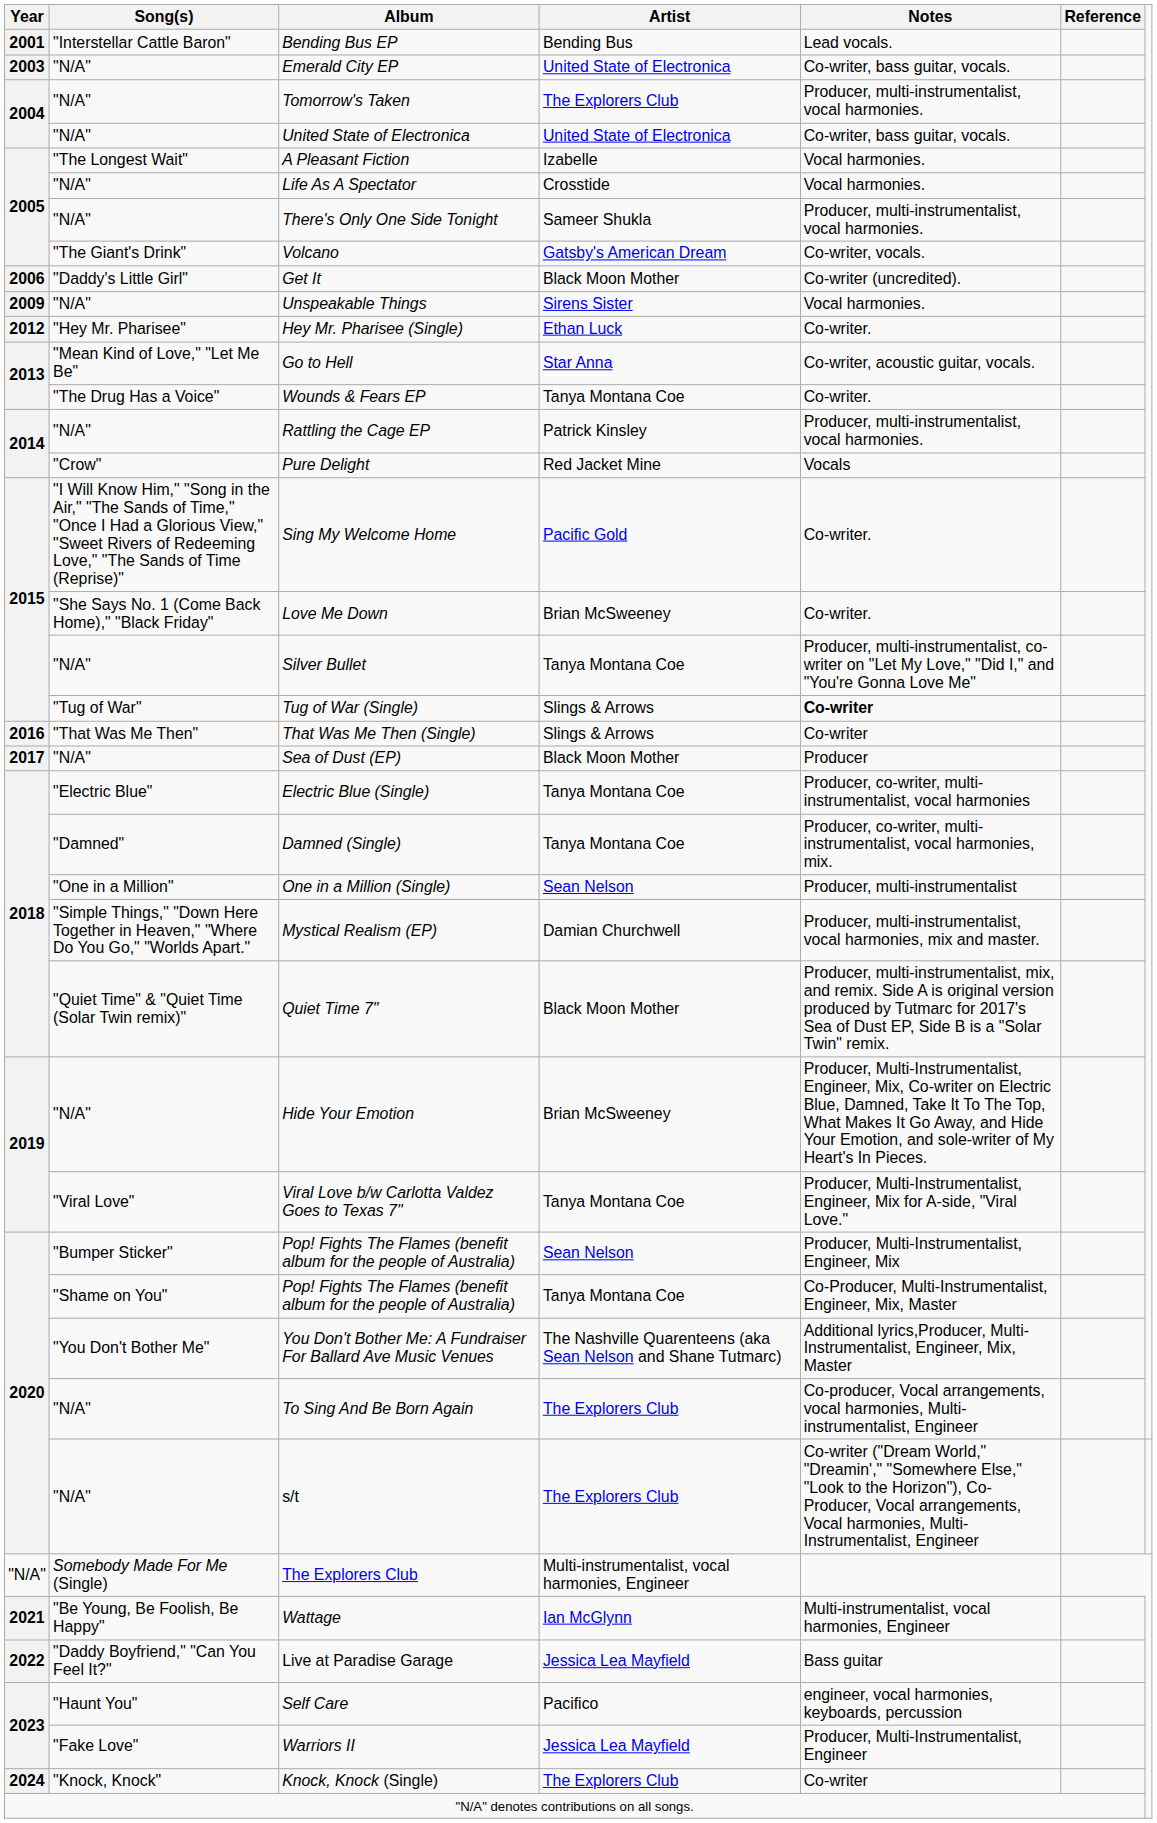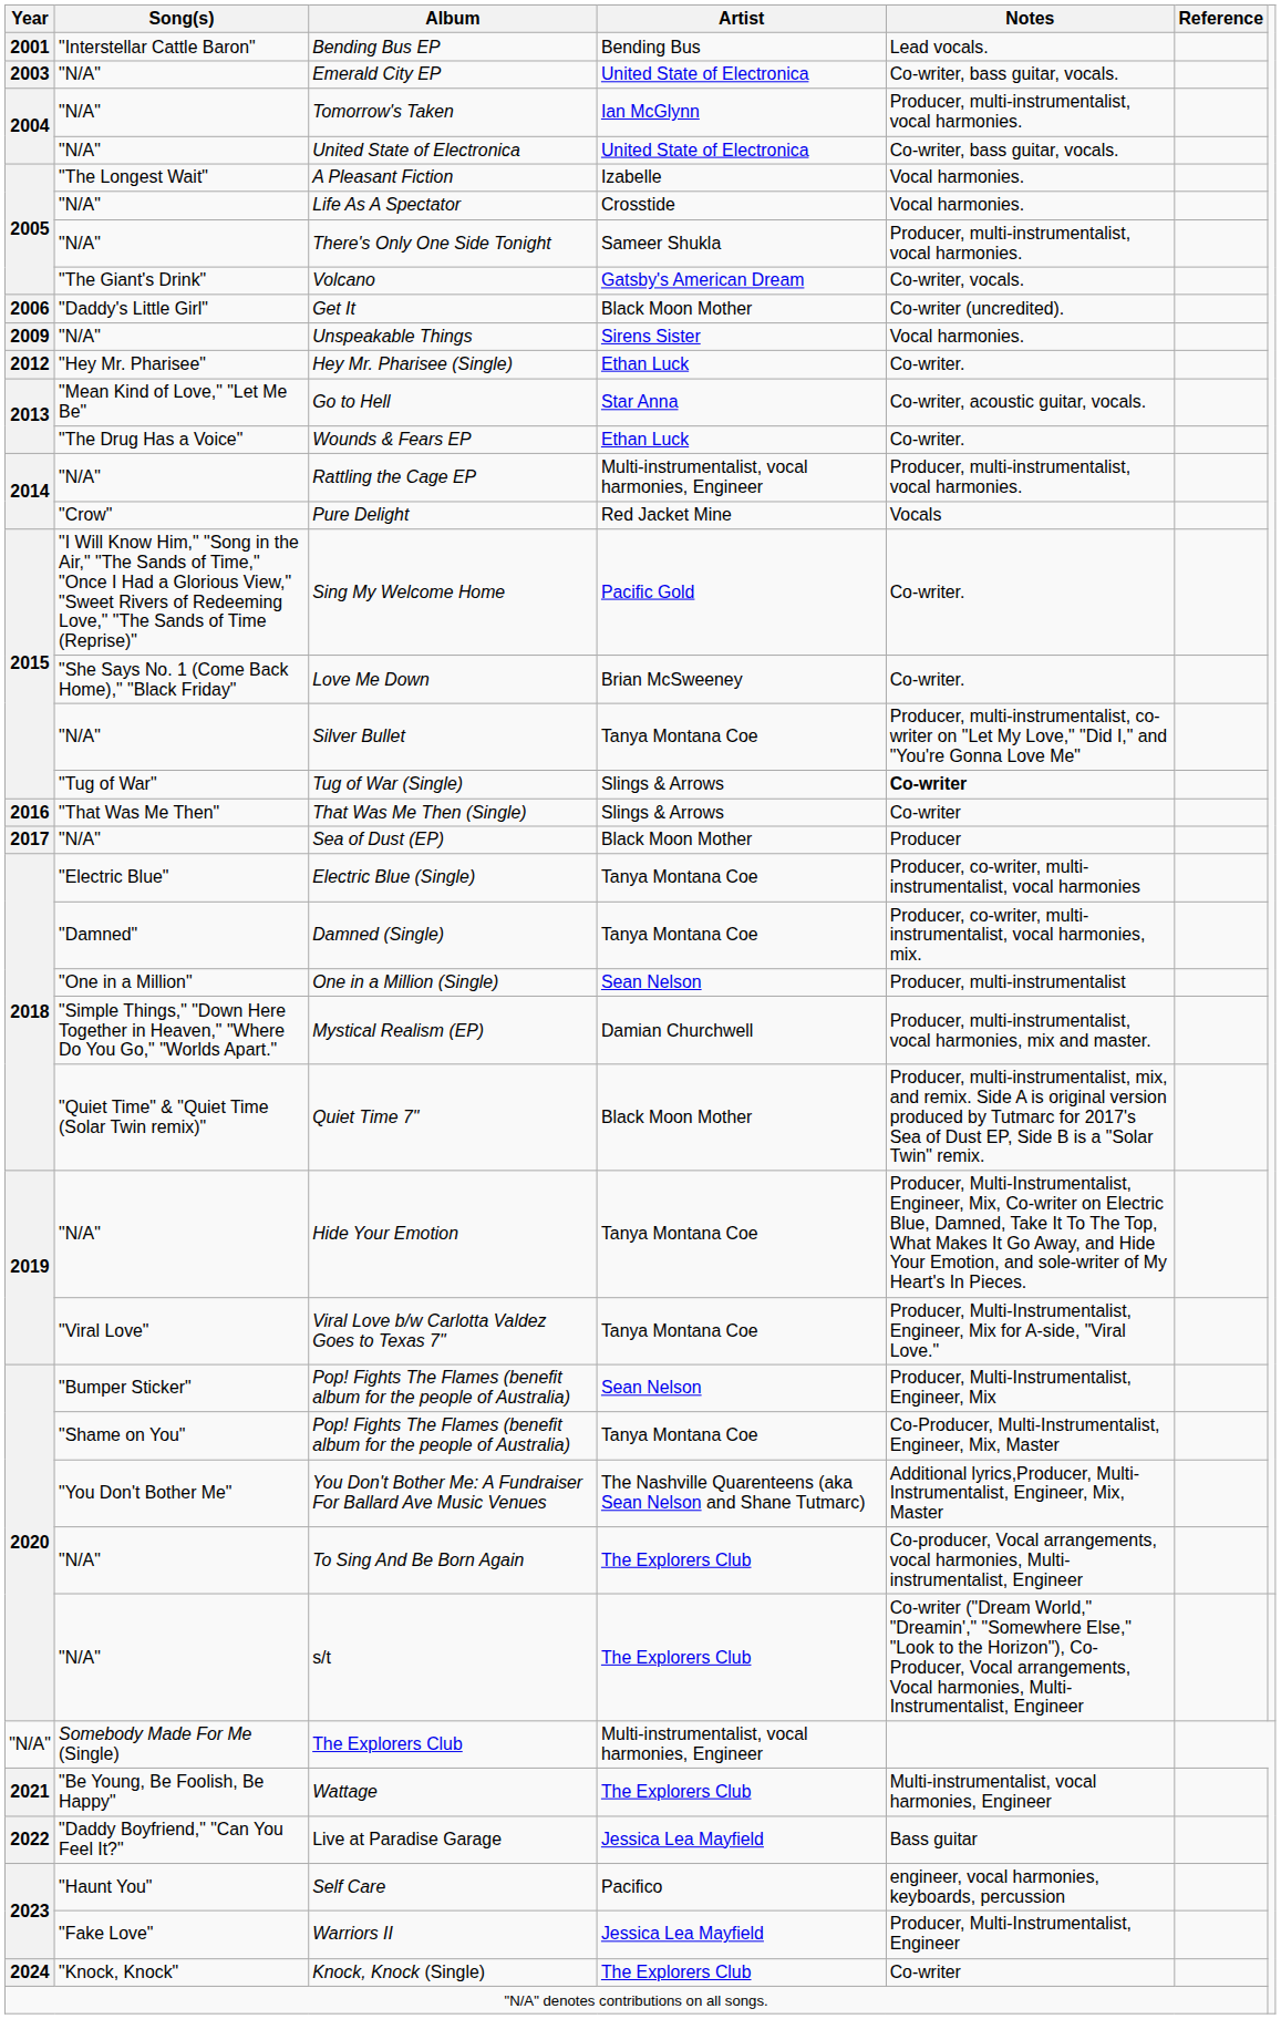 <table class="wikitable plainrowheaders" style="text-align:left; ">
 <tr>
 <th scope="col" style="width:2em; ">Year</th>
 <th scope="col" style="width:14em; ">Song(s)</th>
 <th scope="col" style="width:16em; ">Album</th>
 <th scope="col" style="width:16em; ">Artist</th>
 <th scope="col" style="width:16em; ">Notes</th>
 <th scope="col" style="width:4em; ">Reference</th>
 </tr>
 <tr>
 <th scope="row">2001</th>
 <td>"Interstellar Cattle Baron"</td>
 <td><em>Bending Bus EP</em></td>
 <td>Bending Bus</td>
 <td>Lead vocals.</td>
 <td style="text-align: center; "></td>
 </tr>
 <tr>
 <th scope="row">2003</th>
 <td>"N/A"</td>
 <td><em>Emerald City EP</em></td>
 <td><a href='#'>United State of Electronica</a></td>
 <td>Co-writer, bass guitar, vocals.</td>
 <td style="text-align: center; "></td>
 </tr>
 <tr>
 <th scope="row"  rowspan="2">2004</th>
 <td>"N/A"</td>
 <td><em>Tomorrow's Taken</em></td>
-<td><a href='#'>The Explorers Club</a></td>
+<td><a href='#'>Ian McGlynn</a></td>
 <td>Producer, multi-instrumentalist, vocal harmonies.</td>
 <td style="text-align: center; "></td>
 </tr>
 <tr>
 <td>"N/A"</td>
 <td><em>United State of Electronica</em></td>
 <td><a href='#'>United State of Electronica</a></td>
 <td>Co-writer, bass guitar, vocals.</td>
 <td style="text-align: center; "></td>
 </tr>
 <tr>
 <th scope="row"  rowspan="4">2005</th>
 <td>"The Longest Wait"</td>
 <td><em>A Pleasant Fiction</em></td>
 <td>Izabelle</td>
 <td>Vocal harmonies.</td>
 <td style="text-align: center; "></td>
 </tr>
 <tr>
 <td>"N/A"</td>
 <td><em>Life As A Spectator</em></td>
 <td>Crosstide</td>
 <td>Vocal harmonies.</td>
 <td style="text-align: center; "></td>
 </tr>
 <tr>
 <td>"N/A"</td>
 <td><em>There's Only One Side Tonight</em></td>
 <td>Sameer Shukla</td>
 <td>Producer, multi-instrumentalist, vocal harmonies.</td>
 <td style="text-align: center; "></td>
 </tr>
 <tr>
 <td>"The Giant's Drink"</td>
 <td><em>Volcano</em></td>
 <td><a href='#'>Gatsby's American Dream</a></td>
 <td>Co-writer, vocals.</td>
 <td style="text-align: center; "></td>
 </tr>
 <tr>
 <th scope="row">2006</th>
 <td>"Daddy's Little Girl"</td>
 <td><em>Get It</em></td>
 <td>Black Moon Mother</td>
 <td>Co-writer (uncredited).</td>
 <td style="text-align: center; "></td>
 </tr>
 <tr>
 <th scope="row">2009</th>
 <td>"N/A"</td>
 <td><em>Unspeakable Things</em></td>
 <td><a href='#'>Sirens Sister</a></td>
 <td>Vocal harmonies.</td>
 <td style="text-align: center; "></td>
 </tr>
 <tr>
 <th scope="row">2012</th>
 <td>"Hey Mr. Pharisee"</td>
 <td><em>Hey Mr. Pharisee (Single)</em></td>
 <td><a href='#'>Ethan Luck</a></td>
 <td>Co-writer.</td>
 <td style="text-align: center; "></td>
 </tr>
 <tr>
 <th scope="row" rowspan="2">2013</th>
 <td>"Mean Kind of Love," "Let Me Be"</td>
 <td><em>Go to Hell</em></td>
 <td><a href='#'>Star Anna</a></td>
 <td>Co-writer, acoustic guitar, vocals.</td>
 <td style="text-align: center; "></td>
 </tr>
 <tr>
 <td>"The Drug Has a Voice"</td>
 <td><em>Wounds & Fears EP</em></td>
-<td>Tanya Montana Coe</td>
+<td><a href='#'>Ethan Luck</a></td>
 <td>Co-writer.</td>
 <td style="text-align: center; "></td>
 </tr>
 <tr>
 <th scope="row" rowspan="2">2014</th>
 <td>"N/A"</td>
 <td><em>Rattling the Cage EP</em></td>
-<td>Patrick Kinsley</td>
+<td>Multi-instrumentalist, vocal harmonies, Engineer</td>
 <td>Producer, multi-instrumentalist, vocal harmonies.</td>
 <td style="text-align: center; "></td>
 </tr>
 <tr>
 <td>"Crow"</td>
 <td><em>Pure Delight</em></td>
 <td>Red Jacket Mine</td>
 <td>Vocals</td>
 <td style="text-align: center; "></td>
 </tr>
 <tr>
 <th scope="row" rowspan="4">2015</th>
 <td>"I Will Know Him," "Song in the Air," "The Sands of Time," "Once I Had a Glorious View," "Sweet Rivers of Redeeming Love," "The Sands of Time (Reprise)"</td>
 <td><em>Sing My Welcome Home</em></td>
 <td><a href='#'>Pacific Gold</a></td>
 <td>Co-writer.</td>
 <td style="text-align: center; "></td>
 </tr>
 <tr>
 <td>"She Says No. 1 (Come Back Home)," "Black Friday"</td>
 <td><em>Love Me Down</em></td>
 <td>Brian McSweeney</td>
 <td>Co-writer.</td>
 <td style="text-align: center; "></td>
 </tr>
 <tr>
 <td>"N/A"</td>
 <td><em>Silver Bullet</em></td>
 <td>Tanya Montana Coe</td>
 <td>Producer, multi-instrumentalist, co-writer on "Let My Love," "Did I," and "You're Gonna Love Me"</td>
 <td style="text-align: center; "></td>
 </tr>
 <tr>
 <td>"Tug of War"</td>
 <td><em>Tug of War (Single)</em></td>
 <td>Slings & Arrows</td>
 <td><strong>Co-writer</strong></td>
 <td style="text-align: center; "></td>
 </tr>
 <tr>
 <th scope="row">2016</th>
 <td>"That Was Me Then"</td>
 <td><em>That Was Me Then (Single)</em></td>
 <td>Slings & Arrows</td>
 <td>Co-writer</td>
 <td style="text-align: center; "></td>
 </tr>
 <tr>
 <th scope="row">2017</th>
 <td>"N/A"</td>
 <td><em>Sea of Dust (EP)</em></td>
 <td>Black Moon Mother</td>
 <td>Producer</td>
 <td style="text-align: center; "></td>
 </tr>
 <tr>
 <th scope="row" rowspan="5">2018</th>
 <td>"Electric Blue"</td>
 <td><em>Electric Blue (Single)</em></td>
 <td>Tanya Montana Coe</td>
 <td>Producer, co-writer, multi-instrumentalist, vocal harmonies</td>
 <td style="text-align: center; "></td>
 </tr>
 <tr>
 <td>"Damned"</td>
 <td><em>Damned (Single)</em></td>
 <td>Tanya Montana Coe</td>
 <td>Producer, co-writer, multi-instrumentalist, vocal harmonies, mix.</td>
 <td style="text-align: center; "></td>
 </tr>
 <tr>
 <td>"One in a Million"</td>
 <td><em>One in a Million (Single)</em></td>
 <td><a href='#'>Sean Nelson</a></td>
 <td>Producer, multi-instrumentalist</td>
 <td style="text-align: center; "></td>
 </tr>
 <tr>
 <td>"Simple Things," "Down Here Together in Heaven," "Where Do You Go," "Worlds Apart."</td>
 <td><em>Mystical Realism (EP)</em></td>
 <td>Damian Churchwell</td>
 <td>Producer, multi-instrumentalist, vocal harmonies, mix and master.</td>
 <td style="text-align: center; "></td>
 </tr>
 <tr>
 <td>"Quiet Time" & "Quiet Time (Solar Twin remix)"</td>
 <td><em>Quiet Time 7"</em></td>
 <td>Black Moon Mother</td>
 <td>Producer, multi-instrumentalist, mix, and remix.  Side A is original version produced by Tutmarc for 2017's Sea of Dust EP, Side B is a "Solar Twin" remix.</td>
 <td style="text-align: center; "></td>
 </tr>
 <tr>
 <th scope="row" rowspan="2">2019</th>
 <td>"N/A"</td>
 <td><em>Hide Your Emotion</em></td>
-<td>Brian McSweeney</td>
+<td>Tanya Montana Coe</td>
 <td>Producer, Multi-Instrumentalist, Engineer, Mix, Co-writer on Electric Blue, Damned, Take It To The Top, What Makes It Go Away, and Hide Your Emotion, and sole-writer of My Heart's In Pieces.</td>
 <td style="text-align: center; "></td>
 </tr>
 <tr>
 <td>"Viral Love"</td>
 <td><em>Viral Love b/w Carlotta Valdez Goes to Texas 7"</em></td>
 <td>Tanya Montana Coe</td>
 <td>Producer, Multi-Instrumentalist, Engineer, Mix for A-side, "Viral Love."</td>
 <td style="text-align: center; "></td>
 </tr>
 <tr>
 <th scope="row" rowspan="5">2020</th>
 <td>"Bumper Sticker"</td>
 <td><em>Pop! Fights The Flames (benefit album for the people of Australia)</em></td>
 <td><a href='#'>Sean Nelson</a></td>
 <td>Producer, Multi-Instrumentalist, Engineer, Mix</td>
 <td style="text-align: center; "></td>
 </tr>
 <tr>
 <td>"Shame on You"</td>
 <td><em>Pop! Fights The Flames (benefit album for the people of Australia)</em></td>
 <td>Tanya Montana Coe</td>
 <td>Co-Producer, Multi-Instrumentalist, Engineer, Mix, Master</td>
 <td style="text-align: center; "></td>
 </tr>
 <tr>
 <td>"You Don't Bother Me"</td>
 <td><em>You Don't Bother Me: A Fundraiser For Ballard Ave Music Venues</em></td>
 <td>The Nashville Quarenteens (aka <a href='#'>Sean Nelson</a> and Shane Tutmarc)</td>
 <td>Additional lyrics,Producer, Multi-Instrumentalist, Engineer, Mix, Master</td>
 <td style="text-align: center; "></td>
 </tr>
 <tr>
 <td>"N/A"</td>
 <td><em>To Sing And Be Born Again</em></td>
 <td><a href='#'>The Explorers Club</a></td>
 <td>Co-producer, Vocal arrangements, vocal harmonies, Multi-instrumentalist, Engineer</td>
 <td style="text-align: center; "></td>
 </tr>
 <tr>
 <td>"N/A"</td>
 <td>s/t</td>
 <td><a href='#'>The Explorers Club</a></td>
 <td>Co-writer ("Dream World," "Dreamin'," "Somewhere Else," "Look to the Horizon"), Co-Producer, Vocal arrangements, Vocal harmonies, Multi-Instrumentalist, Engineer</td>
 <td style="text-align: center; "></td>
 <td style="text-align: center; "></td>
 </tr>
 <tr>
 <td>"N/A"</td>
 <td><em>Somebody Made For Me</em> (Single)</td>
 <td><a href='#'>The Explorers Club</a></td>
 <td>Multi-instrumentalist, vocal harmonies, Engineer</td>
 <td style="text-align: center; "></td>
 </tr>
 <tr>
 <th scope="row" rowspan="1">2021</th>
 <td>"Be Young, Be Foolish, Be Happy"</td>
 <td><em>Wattage</em></td>
-<td><a href='#'>Ian McGlynn</a></td>
+<td><a href='#'>The Explorers Club</a></td>
 <td>Multi-instrumentalist, vocal harmonies, Engineer</td>
 <td style="text-align: center; "></td>
 </tr>
 <tr>
 <th scope="row" rowspan="1">2022</th>
 <td>"Daddy Boyfriend," "Can You Feel It?"</td>
 <td>Live at Paradise Garage</td>
 <td><a href='#'>Jessica Lea Mayfield</a></td>
 <td>Bass guitar</td>
 <td style="text-align: center; "></td>
 </tr>
 <tr>
 <th scope="row" rowspan="2">2023</th>
 <td>"Haunt You"</td>
 <td><em>Self Care</em></td>
 <td>Pacifico</td>
 <td>engineer, vocal harmonies, keyboards, percussion</td>
 <td style="text-align: center; "></td>
 </tr>
 <tr>
 <td>"Fake Love"</td>
 <td><em>Warriors II</em></td>
 <td><a href='#'>Jessica Lea Mayfield</a></td>
 <td>Producer, Multi-Instrumentalist, Engineer</td>
 <td style="text-align: center; "></td>
 </tr>
 <tr>
 <th scope="row" rowspan="1">2024</th>
 <td>"Knock, Knock"</td>
 <td><em>Knock, Knock</em> (Single)</td>
 <td><a href='#'>The Explorers Club</a></td>
 <td>Co-writer</td>
 <td style="text-align: center; "></td>
 </tr>
 <tr>
 <td colspan="6" style="text-align: center; "><small>"N/A" denotes contributions on all songs.</small></td>
 </tr>
 </table>
